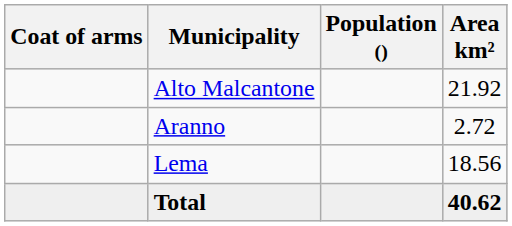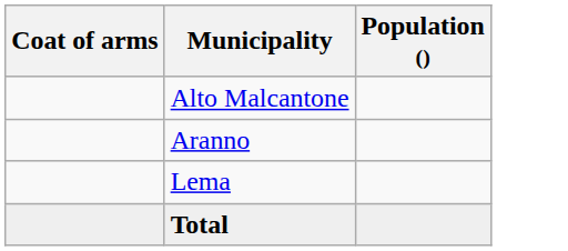 <table class="wikitable">
 <tr>
 <th>Coat of arms</th>
 <th>Municipality</th>
 <th>Population<br><small>()</small></th>
-<th>Area <br>km²</th>
 </tr>
 <tr>
 <td></td>
 <td><a href='#'>Alto Malcantone</a></td>
 <td align="center"></td>
-<td align="center">21.92</td>
 </tr>
 <tr>
 <td></td>
 <td><a href='#'>Aranno</a></td>
 <td align="center"></td>
-<td align="center">2.72</td>
 </tr>
 <tr>
 <td></td>
 <td><a href='#'>Lema</a></td>
 <td align="center"></td>
-<td align="center">18.56</td>
 </tr>
 <tr>
 <td bgcolor="#EFEFEF"></td>
 <td bgcolor="#EFEFEF"><strong>Total</strong></td>
 <td bgcolor="#EFEFEF" align="center"></td>
-<td bgcolor="#EFEFEF" align="center"><strong>40.62</strong></td>
 </tr>
 </table>
